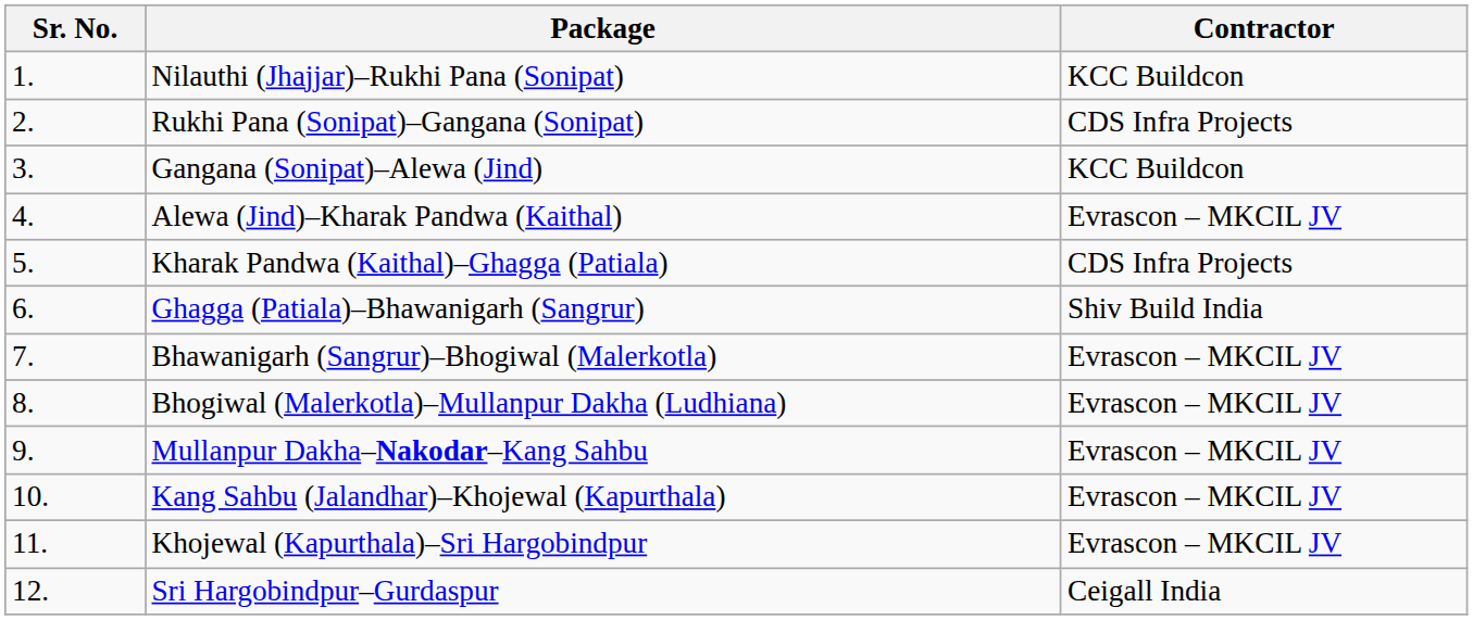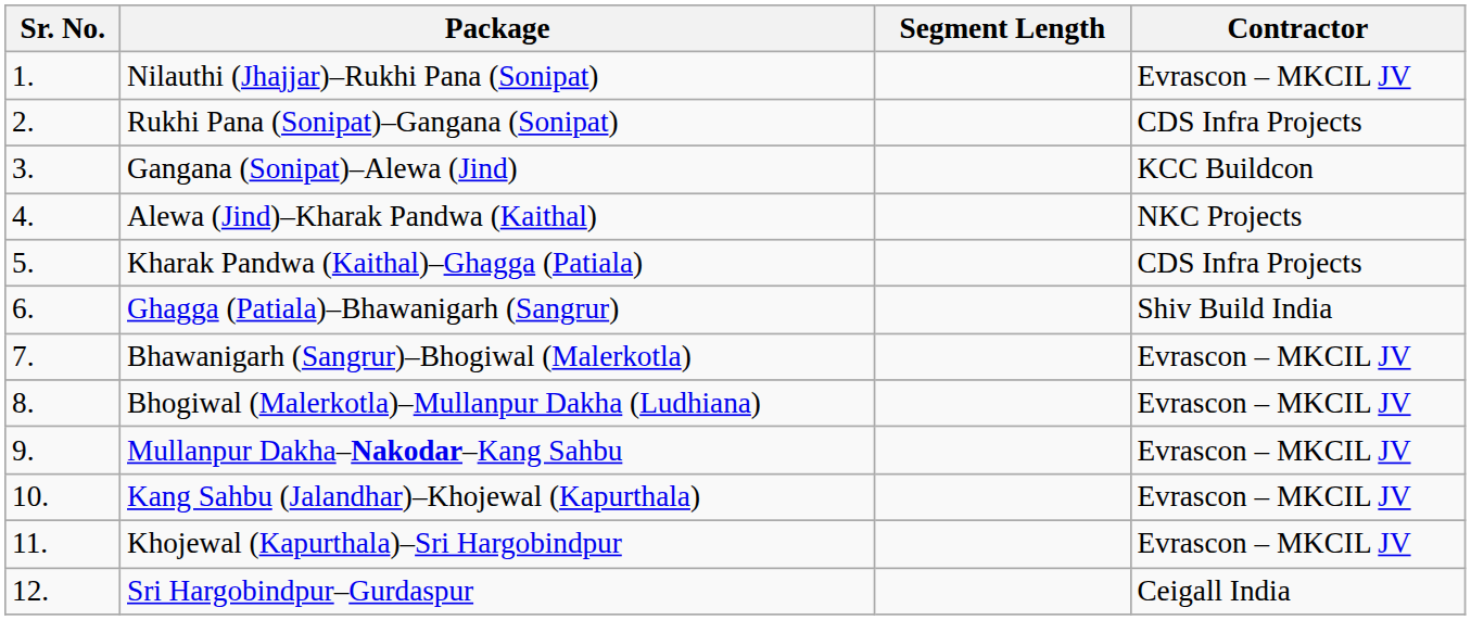 <table class= "sortable wikitable" width=50%>
 <tr>
 <th>Sr. No.</th>
 <th>Package</th>
+<th>Segment Length</th>
 <th>Contractor</th>
 </tr>
 <tr>
 <td>1.</td>
 <td>Nilauthi (<a href='#'>Jhajjar</a>)–Rukhi Pana (<a href='#'>Sonipat</a>)</td>
-<td>KCC Buildcon</td>
+<td style="text-align:center;"></td>
+<td>Evrascon – MKCIL <a href='#'>JV</a></td>
 </tr>
 <tr>
 <td>2.</td>
 <td>Rukhi Pana (<a href='#'>Sonipat</a>)–Gangana (<a href='#'>Sonipat</a>)</td>
+<td style="text-align:center;"></td>
 <td>CDS Infra Projects</td>
 </tr>
 <tr>
 <td>3.</td>
 <td>Gangana (<a href='#'>Sonipat</a>)–Alewa (<a href='#'>Jind</a>)</td>
+<td style="text-align:center;"></td>
 <td>KCC Buildcon</td>
 </tr>
 <tr>
 <td>4.</td>
 <td>Alewa (<a href='#'>Jind</a>)–Kharak Pandwa (<a href='#'>Kaithal</a>)</td>
-<td>Evrascon – MKCIL <a href='#'>JV</a></td>
+<td style="text-align:center;"></td>
+<td>NKC Projects</td>
 </tr>
 <tr>
 <td>5.</td>
 <td>Kharak Pandwa (<a href='#'>Kaithal</a>)–<a href='#'>Ghagga</a> (<a href='#'>Patiala</a>)</td>
+<td style="text-align:center;"></td>
 <td>CDS Infra Projects</td>
 </tr>
 <tr>
 <td>6.</td>
 <td><a href='#'>Ghagga</a> (<a href='#'>Patiala</a>)–Bhawanigarh (<a href='#'>Sangrur</a>)</td>
+<td style="text-align:center;"></td>
 <td>Shiv Build India</td>
 </tr>
 <tr>
 <td>7.</td>
 <td>Bhawanigarh (<a href='#'>Sangrur</a>)–Bhogiwal (<a href='#'>Malerkotla</a>)</td>
+<td style="text-align:center;"></td>
 <td>Evrascon – MKCIL <a href='#'>JV</a></td>
 </tr>
 <tr>
 <td>8.</td>
 <td>Bhogiwal (<a href='#'>Malerkotla</a>)–<a href='#'>Mullanpur Dakha</a> (<a href='#'>Ludhiana</a>)</td>
+<td style="text-align:center;"></td>
 <td>Evrascon – MKCIL <a href='#'>JV</a></td>
 </tr>
 <tr>
 <td>9.</td>
 <td><a href='#'>Mullanpur Dakha</a>–<strong><a href='#'>Nakodar</a></strong>–<a href='#'>Kang Sahbu</a></td>
+<td style="text-align:center;"></td>
 <td>Evrascon – MKCIL <a href='#'>JV</a></td>
 </tr>
 <tr>
 <td>10.</td>
 <td><a href='#'>Kang Sahbu</a> (<a href='#'>Jalandhar</a>)–Khojewal (<a href='#'>Kapurthala</a>)</td>
+<td style="text-align:center;"></td>
 <td>Evrascon – MKCIL <a href='#'>JV</a></td>
 </tr>
 <tr>
 <td>11.</td>
 <td>Khojewal (<a href='#'>Kapurthala</a>)–<a href='#'>Sri Hargobindpur</a></td>
+<td style="text-align:center;"></td>
 <td>Evrascon – MKCIL <a href='#'>JV</a></td>
 </tr>
 <tr>
 <td>12.</td>
 <td><a href='#'>Sri Hargobindpur</a>–<a href='#'>Gurdaspur</a></td>
+<td style="text-align:center;"></td>
 <td>Ceigall India</td>
 </tr>
 </table>
